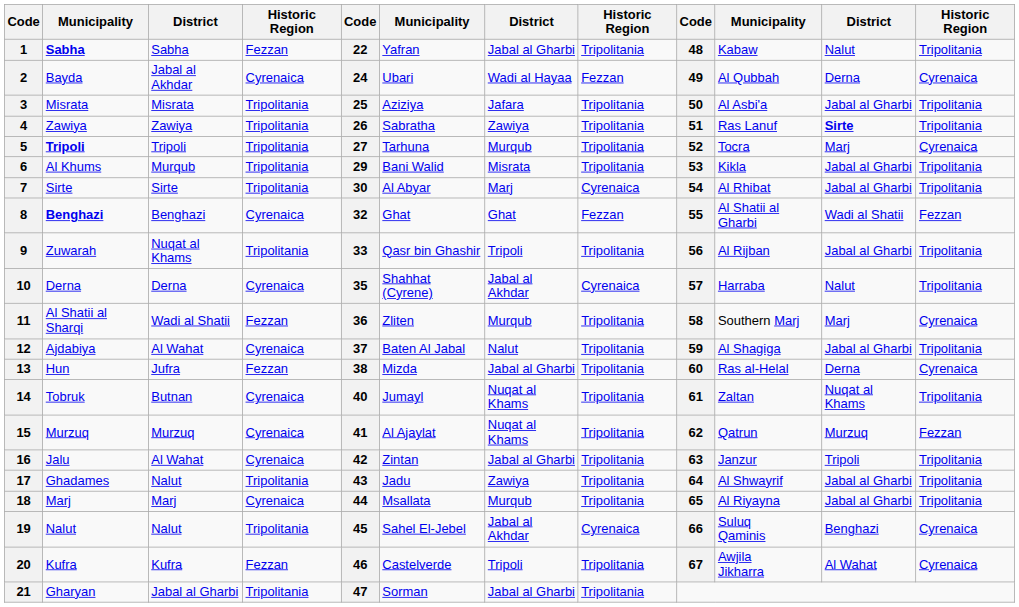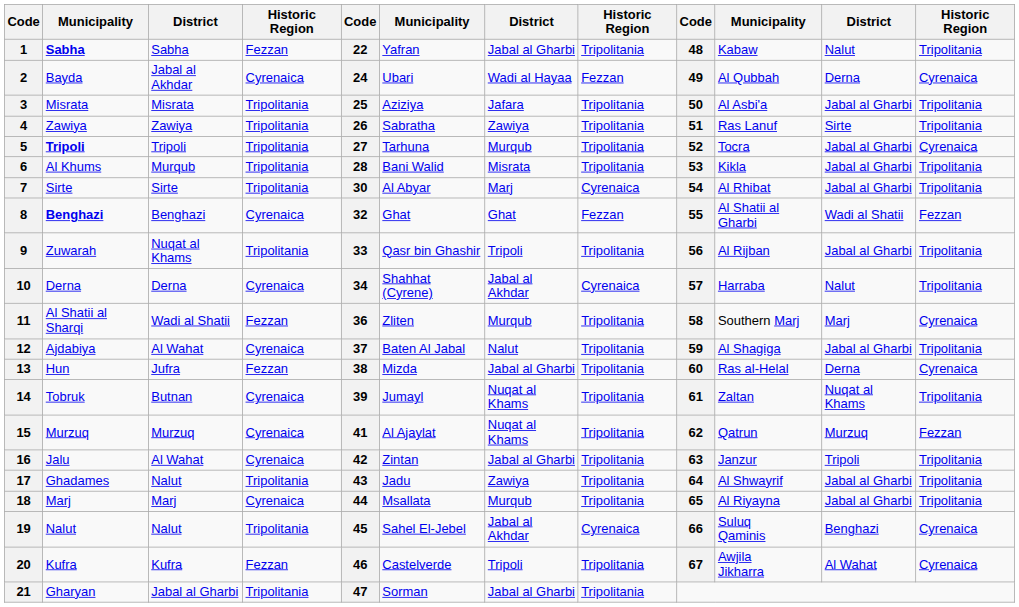 <table class="wikitable">
 <tr>
 <th>Code</th>
 <th>Municipality</th>
 <th>District</th>
 <th>Historic Region</th>
 <th>Code</th>
 <th>Municipality</th>
 <th>District</th>
 <th>Historic Region</th>
 <th>Code</th>
 <th>Municipality</th>
 <th>District</th>
 <th>Historic Region</th>
 </tr>
 <tr>
 <th>1</th>
 <td><strong><a href='#'>Sabha</a></strong></td>
 <td><a href='#'>Sabha</a></td>
 <td><a href='#'>Fezzan</a></td>
 <th>22</th>
 <td><a href='#'>Yafran</a></td>
 <td><a href='#'>Jabal al Gharbi</a></td>
 <td><a href='#'>Tripolitania</a></td>
 <th>48</th>
 <td><a href='#'>Kabaw</a></td>
 <td><a href='#'>Nalut</a></td>
 <td><a href='#'>Tripolitania</a></td>
 </tr>
 <tr>
 <th>2</th>
 <td><a href='#'>Bayda</a></td>
 <td><a href='#'>Jabal al Akhdar</a></td>
 <td><a href='#'>Cyrenaica</a></td>
 <th>24</th>
 <td><a href='#'>Ubari</a></td>
 <td><a href='#'>Wadi al Hayaa</a></td>
 <td><a href='#'>Fezzan</a></td>
 <th>49</th>
 <td><a href='#'>Al Qubbah</a></td>
 <td><a href='#'>Derna</a></td>
 <td><a href='#'>Cyrenaica</a></td>
 </tr>
 <tr>
 <th>3</th>
 <td><a href='#'>Misrata</a></td>
 <td><a href='#'>Misrata</a></td>
 <td><a href='#'>Tripolitania</a></td>
 <th>25</th>
 <td><a href='#'>Aziziya</a></td>
 <td><a href='#'>Jafara</a></td>
 <td><a href='#'>Tripolitania</a></td>
 <th>50</th>
 <td><a href='#'>Al Asbi'a</a></td>
 <td><a href='#'>Jabal al Gharbi</a></td>
 <td><a href='#'>Tripolitania</a></td>
 </tr>
 <tr>
 <th>4</th>
 <td><a href='#'>Zawiya</a></td>
 <td><a href='#'>Zawiya</a></td>
 <td><a href='#'>Tripolitania</a></td>
 <th>26</th>
 <td><a href='#'>Sabratha</a></td>
 <td><a href='#'>Zawiya</a></td>
 <td><a href='#'>Tripolitania</a></td>
 <th>51</th>
 <td><a href='#'>Ras Lanuf</a></td>
-<td><strong><a href='#'>Sirte</a></strong></td>
+<td><a href='#'>Sirte</a></td>
 <td><a href='#'>Tripolitania</a></td>
 </tr>
 <tr>
 <th>5</th>
 <td><strong><a href='#'>Tripoli</a></strong></td>
 <td><a href='#'>Tripoli</a></td>
 <td><a href='#'>Tripolitania</a></td>
 <th>27</th>
 <td><a href='#'>Tarhuna</a></td>
 <td><a href='#'>Murqub</a></td>
 <td><a href='#'>Tripolitania</a></td>
 <th>52</th>
 <td><a href='#'>Tocra</a></td>
-<td><a href='#'>Marj</a></td>
+<td><a href='#'>Jabal al Gharbi</a></td>
 <td><a href='#'>Cyrenaica</a></td>
 </tr>
 <tr>
 <th>6</th>
 <td><a href='#'>Al Khums</a></td>
 <td><a href='#'>Murqub</a></td>
 <td><a href='#'>Tripolitania</a></td>
-<th>29</th>
+<th>28</th>
 <td><a href='#'>Bani Walid</a></td>
 <td><a href='#'>Misrata</a></td>
 <td><a href='#'>Tripolitania</a></td>
 <th>53</th>
 <td><a href='#'>Kikla</a></td>
 <td><a href='#'>Jabal al Gharbi</a></td>
 <td><a href='#'>Tripolitania</a></td>
 </tr>
 <tr>
 <th>7</th>
 <td><a href='#'>Sirte</a></td>
 <td><a href='#'>Sirte</a></td>
 <td><a href='#'>Tripolitania</a></td>
 <th>30</th>
 <td><a href='#'>Al Abyar</a></td>
 <td><a href='#'>Marj</a></td>
 <td><a href='#'>Cyrenaica</a></td>
 <th>54</th>
 <td><a href='#'>Al Rhibat</a></td>
 <td><a href='#'>Jabal al Gharbi</a></td>
 <td><a href='#'>Tripolitania</a></td>
 </tr>
 <tr>
 <th>8</th>
 <td><strong><a href='#'>Benghazi</a></strong></td>
 <td><a href='#'>Benghazi</a></td>
 <td><a href='#'>Cyrenaica</a></td>
 <th>32</th>
 <td><a href='#'>Ghat</a></td>
 <td><a href='#'>Ghat</a></td>
 <td><a href='#'>Fezzan</a></td>
 <th>55</th>
 <td><a href='#'>Al Shatii al Gharbi</a></td>
 <td><a href='#'>Wadi al Shatii</a></td>
 <td><a href='#'>Fezzan</a></td>
 </tr>
 <tr>
 <th>9</th>
 <td><a href='#'>Zuwarah</a></td>
 <td><a href='#'>Nuqat al Khams</a></td>
 <td><a href='#'>Tripolitania</a></td>
 <th>33</th>
 <td><a href='#'>Qasr bin Ghashir</a></td>
 <td><a href='#'>Tripoli</a></td>
 <td><a href='#'>Tripolitania</a></td>
 <th>56</th>
 <td><a href='#'>Al Rijban</a></td>
 <td><a href='#'>Jabal al Gharbi</a></td>
 <td><a href='#'>Tripolitania</a></td>
 </tr>
 <tr>
 <th>10</th>
 <td><a href='#'>Derna</a></td>
 <td><a href='#'>Derna</a></td>
 <td><a href='#'>Cyrenaica</a></td>
-<th>35</th>
+<th>34</th>
 <td><a href='#'>Shahhat (Cyrene)</a></td>
 <td><a href='#'>Jabal al Akhdar</a></td>
 <td><a href='#'>Cyrenaica</a></td>
 <th>57</th>
 <td><a href='#'>Harraba</a></td>
 <td><a href='#'>Nalut</a></td>
 <td><a href='#'>Tripolitania</a></td>
 </tr>
 <tr>
 <th>11</th>
 <td><a href='#'>Al Shatii al Sharqi</a></td>
 <td><a href='#'>Wadi al Shatii</a></td>
 <td><a href='#'>Fezzan</a></td>
 <th>36</th>
 <td><a href='#'>Zliten</a></td>
 <td><a href='#'>Murqub</a></td>
 <td><a href='#'>Tripolitania</a></td>
 <th>58</th>
 <td>Southern <a href='#'>Marj</a></td>
 <td><a href='#'>Marj</a></td>
 <td><a href='#'>Cyrenaica</a></td>
 </tr>
 <tr>
 <th>12</th>
 <td><a href='#'>Ajdabiya</a></td>
 <td><a href='#'>Al Wahat</a></td>
 <td><a href='#'>Cyrenaica</a></td>
 <th>37</th>
 <td><a href='#'>Baten Al Jabal</a></td>
 <td><a href='#'>Nalut</a></td>
 <td><a href='#'>Tripolitania</a></td>
 <th>59</th>
 <td><a href='#'>Al Shagiga</a></td>
 <td><a href='#'>Jabal al Gharbi</a></td>
 <td><a href='#'>Tripolitania</a></td>
 </tr>
 <tr>
 <th>13</th>
 <td><a href='#'>Hun</a></td>
 <td><a href='#'>Jufra</a></td>
 <td><a href='#'>Fezzan</a></td>
 <th>38</th>
 <td><a href='#'>Mizda</a></td>
 <td><a href='#'>Jabal al Gharbi</a></td>
 <td><a href='#'>Tripolitania</a></td>
 <th>60</th>
 <td><a href='#'>Ras al-Helal</a></td>
 <td><a href='#'>Derna</a></td>
 <td><a href='#'>Cyrenaica</a></td>
 </tr>
 <tr>
 <th>14</th>
 <td><a href='#'>Tobruk</a></td>
 <td><a href='#'>Butnan</a></td>
 <td><a href='#'>Cyrenaica</a></td>
-<th>40</th>
+<th>39</th>
 <td><a href='#'>Jumayl</a></td>
 <td><a href='#'>Nuqat al Khams</a></td>
 <td><a href='#'>Tripolitania</a></td>
 <th>61</th>
 <td><a href='#'>Zaltan</a></td>
 <td><a href='#'>Nuqat al Khams</a></td>
 <td><a href='#'>Tripolitania</a></td>
 </tr>
 <tr>
 <th>15</th>
 <td><a href='#'>Murzuq</a></td>
 <td><a href='#'>Murzuq</a></td>
 <td><a href='#'>Cyrenaica</a></td>
 <th>41</th>
 <td><a href='#'>Al Ajaylat</a></td>
 <td><a href='#'>Nuqat al Khams</a></td>
 <td><a href='#'>Tripolitania</a></td>
 <th>62</th>
 <td><a href='#'>Qatrun</a></td>
 <td><a href='#'>Murzuq</a></td>
 <td><a href='#'>Fezzan</a></td>
 </tr>
 <tr>
 <th>16</th>
 <td><a href='#'>Jalu</a></td>
 <td><a href='#'>Al Wahat</a></td>
 <td><a href='#'>Cyrenaica</a></td>
 <th>42</th>
 <td><a href='#'>Zintan</a></td>
 <td><a href='#'>Jabal al Gharbi</a></td>
 <td><a href='#'>Tripolitania</a></td>
 <th>63</th>
 <td><a href='#'>Janzur</a></td>
 <td><a href='#'>Tripoli</a></td>
 <td><a href='#'>Tripolitania</a></td>
 </tr>
 <tr>
 <th>17</th>
 <td><a href='#'>Ghadames</a></td>
 <td><a href='#'>Nalut</a></td>
 <td><a href='#'>Tripolitania</a></td>
 <th>43</th>
 <td><a href='#'>Jadu</a></td>
 <td><a href='#'>Zawiya</a></td>
 <td><a href='#'>Tripolitania</a></td>
 <th>64</th>
 <td><a href='#'>Al Shwayrif</a></td>
 <td><a href='#'>Jabal al Gharbi</a></td>
 <td><a href='#'>Tripolitania</a></td>
 </tr>
 <tr>
 <th>18</th>
 <td><a href='#'>Marj</a></td>
 <td><a href='#'>Marj</a></td>
 <td><a href='#'>Cyrenaica</a></td>
 <th>44</th>
 <td><a href='#'>Msallata</a></td>
 <td><a href='#'>Murqub</a></td>
 <td><a href='#'>Tripolitania</a></td>
 <th>65</th>
 <td><a href='#'>Al Riyayna</a></td>
 <td><a href='#'>Jabal al Gharbi</a></td>
 <td><a href='#'>Tripolitania</a></td>
 </tr>
 <tr>
 <th>19</th>
 <td><a href='#'>Nalut</a></td>
 <td><a href='#'>Nalut</a></td>
 <td><a href='#'>Tripolitania</a></td>
 <th>45</th>
 <td><a href='#'>Sahel El-Jebel</a></td>
 <td><a href='#'>Jabal al Akhdar</a></td>
 <td><a href='#'>Cyrenaica</a></td>
 <th>66</th>
 <td><a href='#'>Suluq</a><br><a href='#'>Qaminis</a></td>
 <td><a href='#'>Benghazi</a></td>
 <td><a href='#'>Cyrenaica</a></td>
 </tr>
 <tr>
 <th>20</th>
 <td><a href='#'>Kufra</a></td>
 <td><a href='#'>Kufra</a></td>
 <td><a href='#'>Fezzan</a></td>
 <th>46</th>
 <td><a href='#'>Castelverde</a></td>
 <td><a href='#'>Tripoli</a></td>
 <td><a href='#'>Tripolitania</a></td>
 <th>67</th>
 <td><a href='#'>Awjila</a><br><a href='#'>Jikharra</a></td>
 <td><a href='#'>Al Wahat</a></td>
 <td><a href='#'>Cyrenaica</a></td>
 </tr>
 <tr>
 <th>21</th>
 <td><a href='#'>Gharyan</a></td>
 <td><a href='#'>Jabal al Gharbi</a></td>
 <td><a href='#'>Tripolitania</a></td>
 <th>47</th>
 <td><a href='#'>Sorman</a></td>
 <td><a href='#'>Jabal al Gharbi</a></td>
 <td><a href='#'>Tripolitania</a></td>
 </tr>
 </table>
